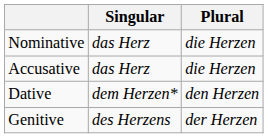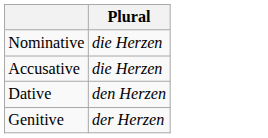 <table class="wikitable">
 <tr>
 <th></th>
-<th>Singular</th>
 <th>Plural</th>
 </tr>
 <tr>
 <td>Nominative</td>
-<td><em>das Herz</em></td>
 <td><em>die Herzen</em></td>
 </tr>
 <tr>
 <td>Accusative</td>
-<td><em>das Herz</em></td>
 <td><em>die Herzen</em></td>
 </tr>
 <tr>
 <td>Dative</td>
-<td><em>dem Herzen*</em></td>
 <td><em>den Herzen</em></td>
 </tr>
 <tr>
 <td>Genitive</td>
-<td><em>des Herzens</em></td>
 <td><em>der Herzen</em></td>
 </tr>
 </table>
